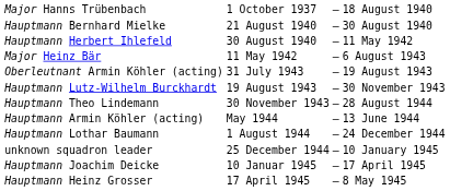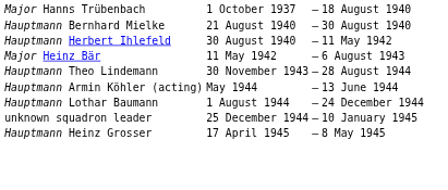 <table>
 <tr>
 <td> <em>Major</em> Hanns Trübenbach</td>
 <td>1 October 1937</td>
 <td>–</td>
 <td>18 August 1940</td>
 </tr>
 <tr>
 <td> <em>Hauptmann</em> Bernhard Mielke</td>
 <td>21 August 1940</td>
 <td>–</td>
 <td>30 August 1940</td>
 </tr>
 <tr>
 <td> <em>Hauptmann</em> <a href='#'>Herbert Ihlefeld</a></td>
 <td>30 August 1940</td>
 <td>–</td>
 <td>11 May 1942</td>
 </tr>
 <tr>
 <td> <em>Major</em> <a href='#'>Heinz Bär</a></td>
 <td>11 May 1942</td>
 <td>–</td>
 <td>6 August 1943</td>
 </tr>
 <tr>
-<td> <em>Oberleutnant</em> Armin Köhler (acting)</td>
-<td>31 July 1943</td>
-<td>–</td>
-<td>19 August 1943</td>
-</tr>
-<tr>
-<td> <em>Hauptmann</em> <a href='#'>Lutz-Wilhelm Burckhardt</a></td>
-<td>19 August 1943</td>
-<td>–</td>
-<td>30 November 1943</td>
-</tr>
-<tr>
 <td> <em>Hauptmann</em> Theo Lindemann</td>
 <td>30 November  1943</td>
 <td>–</td>
 <td>28 August 1944</td>
 </tr>
 <tr>
 <td> <em>Hauptmann</em> Armin Köhler (acting)</td>
 <td>May 1944</td>
 <td>–</td>
 <td>13 June 1944</td>
 </tr>
 <tr>
 <td> <em>Hauptmann</em> Lothar Baumann</td>
 <td>1 August 1944</td>
 <td>–</td>
 <td>24 December 1944</td>
 </tr>
 <tr>
 <td>unknown squadron leader</td>
 <td>25 December 1944</td>
 <td>–</td>
 <td>10 January 1945</td>
 </tr>
 <tr>
-<td> <em>Hauptmann</em> Joachim Deicke</td>
-<td>10 Januar 1945</td>
-<td>–</td>
-<td>17 April 1945</td>
-</tr>
-<tr>
 <td> <em>Hauptmann</em> Heinz Grosser</td>
 <td>17 April 1945</td>
 <td>–</td>
 <td>8 May 1945</td>
 </tr>
 </table>
